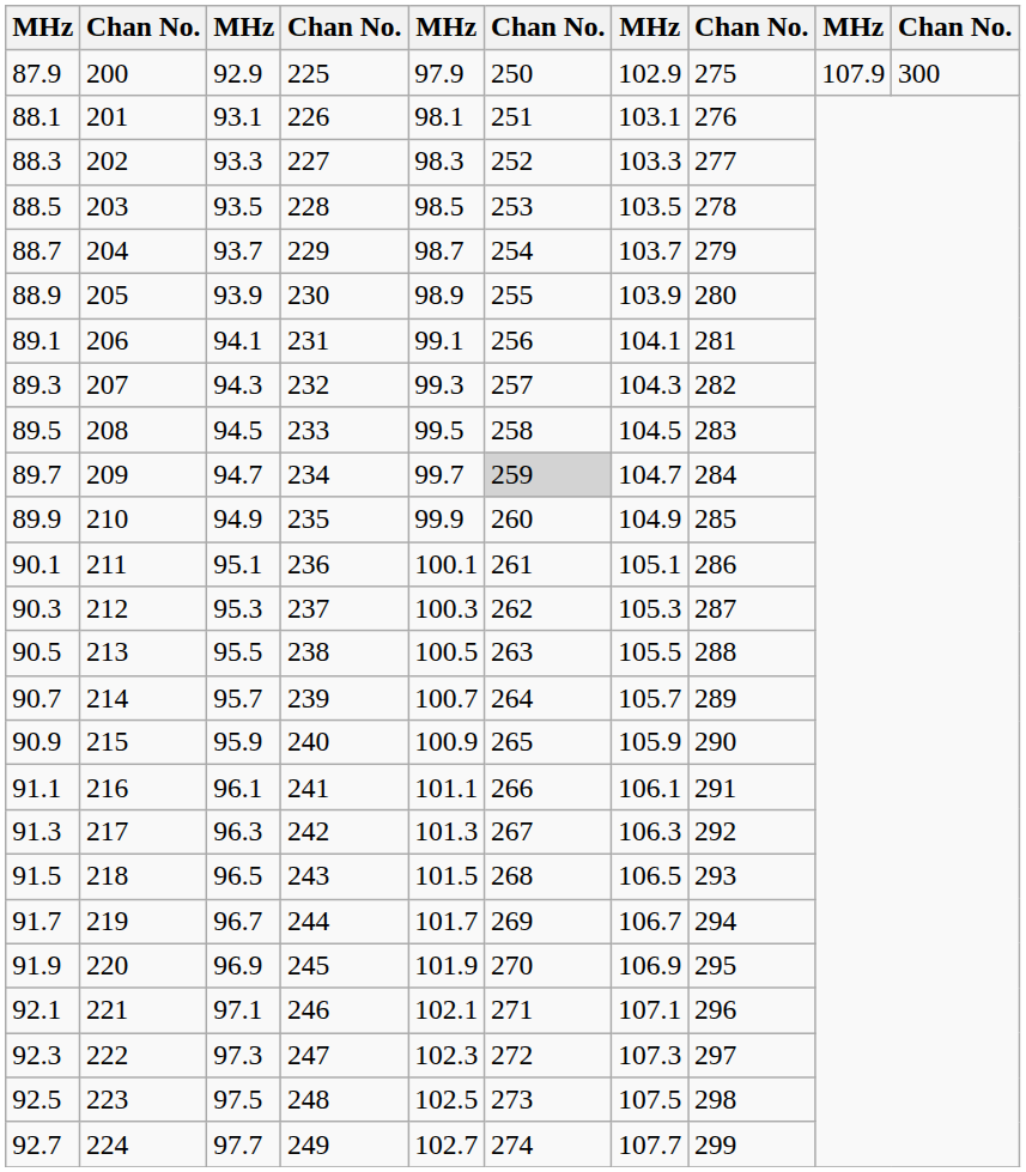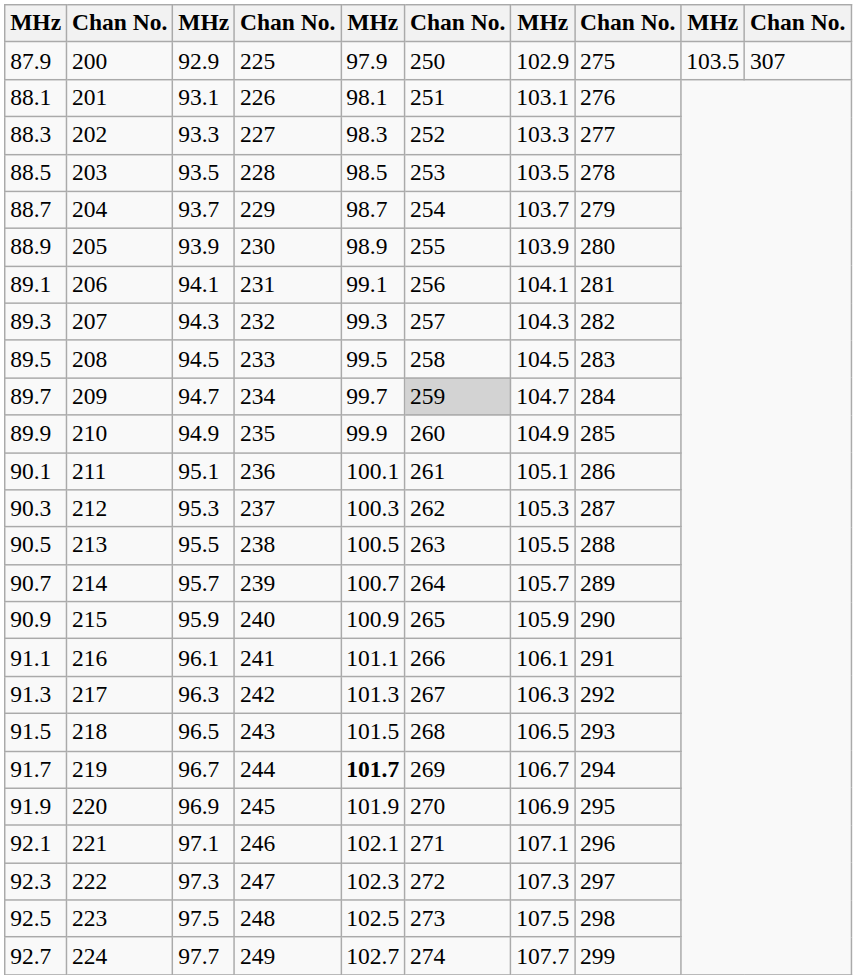 <table class="wikitable">
 <tr>
 <th>MHz</th>
 <th>Chan No.</th>
 <th>MHz</th>
 <th>Chan No.</th>
 <th>MHz</th>
 <th>Chan No.</th>
 <th>MHz</th>
 <th>Chan No.</th>
 <th>MHz</th>
 <th>Chan No.</th>
 </tr>
 <tr>
 <td>87.9</td>
 <td>200</td>
 <td>92.9</td>
 <td>225</td>
 <td>97.9</td>
 <td>250</td>
 <td>102.9</td>
 <td>275</td>
-<td>107.9</td>
-<td>300</td>
+<td>103.5</td>
+<td>307</td>
 </tr>
 <tr>
 <td>88.1</td>
 <td>201</td>
 <td>93.1</td>
 <td>226</td>
 <td>98.1</td>
 <td>251</td>
 <td>103.1</td>
 <td>276</td>
 </tr>
 <tr>
 <td>88.3</td>
 <td>202</td>
 <td>93.3</td>
 <td>227</td>
 <td>98.3</td>
 <td>252</td>
 <td>103.3</td>
 <td>277</td>
 </tr>
 <tr>
 <td>88.5</td>
 <td>203</td>
 <td>93.5</td>
 <td>228</td>
 <td>98.5</td>
 <td>253</td>
 <td>103.5</td>
 <td>278</td>
 </tr>
 <tr>
 <td>88.7</td>
 <td>204</td>
 <td>93.7</td>
 <td>229</td>
 <td>98.7</td>
 <td>254</td>
 <td>103.7</td>
 <td>279</td>
 </tr>
 <tr>
 <td>88.9</td>
 <td>205</td>
 <td>93.9</td>
 <td>230</td>
 <td>98.9</td>
 <td>255</td>
 <td>103.9</td>
 <td>280</td>
 </tr>
 <tr>
 <td>89.1</td>
 <td>206</td>
 <td>94.1</td>
 <td>231</td>
 <td>99.1</td>
 <td>256</td>
 <td>104.1</td>
 <td>281</td>
 </tr>
 <tr>
 <td>89.3</td>
 <td>207</td>
 <td>94.3</td>
 <td>232</td>
 <td>99.3</td>
 <td>257</td>
 <td>104.3</td>
 <td>282</td>
 </tr>
 <tr>
 <td>89.5</td>
 <td>208</td>
 <td>94.5</td>
 <td>233</td>
 <td>99.5</td>
 <td>258</td>
 <td>104.5</td>
 <td>283</td>
 </tr>
 <tr>
 <td>89.7</td>
 <td>209</td>
 <td>94.7</td>
 <td>234</td>
 <td>99.7</td>
 <td style="background: lightgrey;">259</td>
 <td>104.7</td>
 <td>284</td>
 </tr>
 <tr>
 <td>89.9</td>
 <td>210</td>
 <td>94.9</td>
 <td>235</td>
 <td>99.9</td>
 <td>260</td>
 <td>104.9</td>
 <td>285</td>
 </tr>
 <tr>
 <td>90.1</td>
 <td>211</td>
 <td>95.1</td>
 <td>236</td>
 <td>100.1</td>
 <td>261</td>
 <td>105.1</td>
 <td>286</td>
 </tr>
 <tr>
 <td>90.3</td>
 <td>212</td>
 <td>95.3</td>
 <td>237</td>
 <td>100.3</td>
 <td>262</td>
 <td>105.3</td>
 <td>287</td>
 </tr>
 <tr>
 <td>90.5</td>
 <td>213</td>
 <td>95.5</td>
 <td>238</td>
 <td>100.5</td>
 <td>263</td>
 <td>105.5</td>
 <td>288</td>
 </tr>
 <tr>
 <td>90.7</td>
 <td>214</td>
 <td>95.7</td>
 <td>239</td>
 <td>100.7</td>
 <td>264</td>
 <td>105.7</td>
 <td>289</td>
 </tr>
 <tr>
 <td>90.9</td>
 <td>215</td>
 <td>95.9</td>
 <td>240</td>
 <td>100.9</td>
 <td>265</td>
 <td>105.9</td>
 <td>290</td>
 </tr>
 <tr>
 <td>91.1</td>
 <td>216</td>
 <td>96.1</td>
 <td>241</td>
 <td>101.1</td>
 <td>266</td>
 <td>106.1</td>
 <td>291</td>
 </tr>
 <tr>
 <td>91.3</td>
 <td>217</td>
 <td>96.3</td>
 <td>242</td>
 <td>101.3</td>
 <td>267</td>
 <td>106.3</td>
 <td>292</td>
 </tr>
 <tr>
 <td>91.5</td>
 <td>218</td>
 <td>96.5</td>
 <td>243</td>
 <td>101.5</td>
 <td>268</td>
 <td>106.5</td>
 <td>293</td>
 </tr>
 <tr>
 <td>91.7</td>
 <td>219</td>
 <td>96.7</td>
 <td>244</td>
-<td>101.7</td>
+<td><strong>101.7</strong></td>
 <td>269</td>
 <td>106.7</td>
 <td>294</td>
 </tr>
 <tr>
 <td>91.9</td>
 <td>220</td>
 <td>96.9</td>
 <td>245</td>
 <td>101.9</td>
 <td>270</td>
 <td>106.9</td>
 <td>295</td>
 </tr>
 <tr>
 <td>92.1</td>
 <td>221</td>
 <td>97.1</td>
 <td>246</td>
 <td>102.1</td>
 <td>271</td>
 <td>107.1</td>
 <td>296</td>
 </tr>
 <tr>
 <td>92.3</td>
 <td>222</td>
 <td>97.3</td>
 <td>247</td>
 <td>102.3</td>
 <td>272</td>
 <td>107.3</td>
 <td>297</td>
 </tr>
 <tr>
 <td>92.5</td>
 <td>223</td>
 <td>97.5</td>
 <td>248</td>
 <td>102.5</td>
 <td>273</td>
 <td>107.5</td>
 <td>298</td>
 </tr>
 <tr>
 <td>92.7</td>
 <td>224</td>
 <td>97.7</td>
 <td>249</td>
 <td>102.7</td>
 <td>274</td>
 <td>107.7</td>
 <td>299</td>
 </tr>
 </table>
